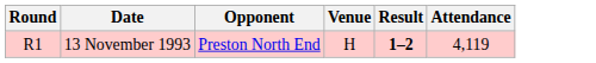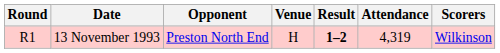 <table class="wikitable" style="font-size:100%; text-align:center">
 <tr>
 <th>Round</th>
 <th>Date</th>
 <th>Opponent</th>
 <th>Venue</th>
 <th>Result</th>
 <th>Attendance</th>
+<th>Scorers</th>
 </tr>
 <tr style="background-color: #FFCCCC;">
 <td>R1</td>
 <td>13 November 1993</td>
 <td><a href='#'>Preston North End</a></td>
 <td>H</td>
 <td><strong>1–2</strong></td>
-<td>4,119</td>
+<td>4,319</td>
+<td><a href='#'>Wilkinson</a></td>
 </tr>
 </table>
